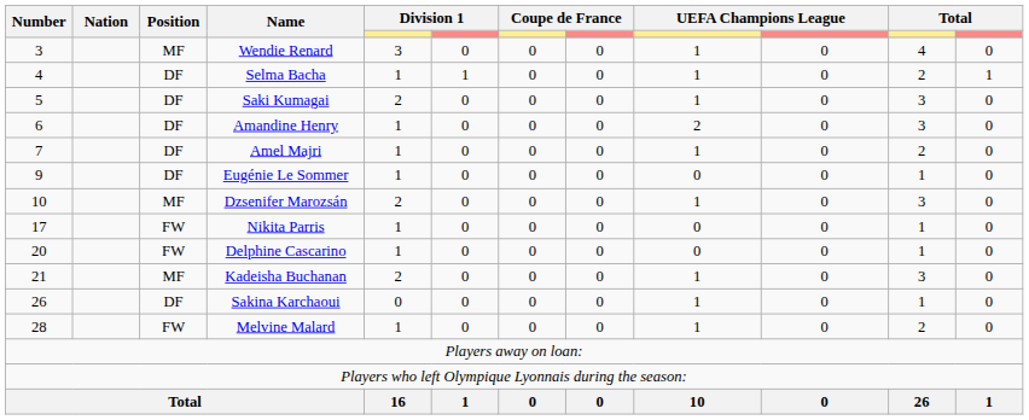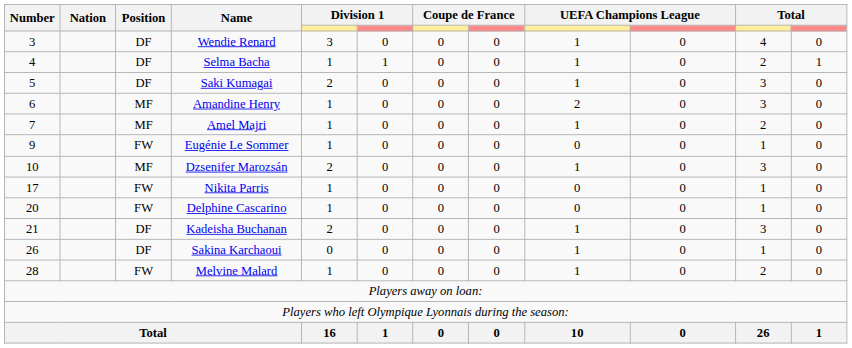 <table class="wikitable" style="font-size: 95%; text-align: center;">
 <tr>
 <th rowspan=2 width=60>Number</th>
 <th rowspan=2 width=60>Nation</th>
 <th rowspan=2 width=60>Position</th>
 <th rowspan=2 width=150>Name</th>
 <th colspan=2>Division 1</th>
 <th colspan=2>Coupe de France</th>
 <th colspan=2>UEFA Champions League</th>
 <th colspan=2>Total</th>
 </tr>
 <tr>
 <th style="width:60px; background:#fe9;"></th>
 <th style="width:60px; background:#ff8888;"></th>
 <th style="width:60px; background:#fe9;"></th>
 <th style="width:60px; background:#ff8888;"></th>
 <th style="width:120px; background:#fe9;"></th>
 <th style="width:120px; background:#ff8888;"></th>
 <th style="width:60px; background:#fe9;"></th>
 <th style="width:60px; background:#ff8888;"></th>
 </tr>
 <tr>
 <td>3</td>
 <td></td>
-<td>MF</td>
+<td>DF</td>
 <td><a href='#'>Wendie Renard</a></td>
 <td>3</td>
 <td>0</td>
 <td>0</td>
 <td>0</td>
 <td>1</td>
 <td>0</td>
 <td>4</td>
 <td>0</td>
 </tr>
 <tr>
 <td>4</td>
 <td></td>
 <td>DF</td>
 <td><a href='#'>Selma Bacha</a></td>
 <td>1</td>
 <td>1</td>
 <td>0</td>
 <td>0</td>
 <td>1</td>
 <td>0</td>
 <td>2</td>
 <td>1</td>
 </tr>
 <tr>
 <td>5</td>
 <td></td>
 <td>DF</td>
 <td><a href='#'>Saki Kumagai</a></td>
 <td>2</td>
 <td>0</td>
 <td>0</td>
 <td>0</td>
 <td>1</td>
 <td>0</td>
 <td>3</td>
 <td>0</td>
 </tr>
 <tr>
 <td>6</td>
 <td></td>
-<td>DF</td>
+<td>MF</td>
 <td><a href='#'>Amandine Henry</a></td>
 <td>1</td>
 <td>0</td>
 <td>0</td>
 <td>0</td>
 <td>2</td>
 <td>0</td>
 <td>3</td>
 <td>0</td>
 </tr>
 <tr>
 <td>7</td>
 <td></td>
-<td>DF</td>
+<td>MF</td>
 <td><a href='#'>Amel Majri</a></td>
 <td>1</td>
 <td>0</td>
 <td>0</td>
 <td>0</td>
 <td>1</td>
 <td>0</td>
 <td>2</td>
 <td>0</td>
 </tr>
 <tr>
 <td>9</td>
 <td></td>
-<td>DF</td>
+<td>FW</td>
 <td><a href='#'>Eugénie Le Sommer</a></td>
 <td>1</td>
 <td>0</td>
 <td>0</td>
 <td>0</td>
 <td>0</td>
 <td>0</td>
 <td>1</td>
 <td>0</td>
 </tr>
 <tr>
 <td>10</td>
 <td></td>
 <td>MF</td>
 <td><a href='#'>Dzsenifer Marozsán</a></td>
 <td>2</td>
 <td>0</td>
 <td>0</td>
 <td>0</td>
 <td>1</td>
 <td>0</td>
 <td>3</td>
 <td>0</td>
 </tr>
 <tr>
 <td>17</td>
 <td></td>
 <td>FW</td>
 <td><a href='#'>Nikita Parris</a></td>
 <td>1</td>
 <td>0</td>
 <td>0</td>
 <td>0</td>
 <td>0</td>
 <td>0</td>
 <td>1</td>
 <td>0</td>
 </tr>
 <tr>
 <td>20</td>
 <td></td>
 <td>FW</td>
 <td><a href='#'>Delphine Cascarino</a></td>
 <td>1</td>
 <td>0</td>
 <td>0</td>
 <td>0</td>
 <td>0</td>
 <td>0</td>
 <td>1</td>
 <td>0</td>
 </tr>
 <tr>
 <td>21</td>
 <td></td>
-<td>MF</td>
+<td>DF</td>
 <td><a href='#'>Kadeisha Buchanan</a></td>
 <td>2</td>
 <td>0</td>
 <td>0</td>
 <td>0</td>
 <td>1</td>
 <td>0</td>
 <td>3</td>
 <td>0</td>
 </tr>
 <tr>
 <td>26</td>
 <td></td>
 <td>DF</td>
 <td><a href='#'>Sakina Karchaoui</a></td>
 <td>0</td>
 <td>0</td>
 <td>0</td>
 <td>0</td>
 <td>1</td>
 <td>0</td>
 <td>1</td>
 <td>0</td>
 </tr>
 <tr>
 <td>28</td>
 <td></td>
 <td>FW</td>
 <td><a href='#'>Melvine Malard</a></td>
 <td>1</td>
 <td>0</td>
 <td>0</td>
 <td>0</td>
 <td>1</td>
 <td>0</td>
 <td>2</td>
 <td>0</td>
 </tr>
 <tr>
 <td colspan="15"><em>Players away on loan:</em></td>
 </tr>
 <tr>
 <td colspan="15"><em>Players who left Olympique Lyonnais during the season:</em></td>
 </tr>
 <tr>
 <th colspan=4>Total</th>
 <th>16</th>
 <th>1</th>
 <th>0</th>
 <th>0</th>
 <th>10</th>
 <th>0</th>
 <th>26</th>
 <th>1</th>
 </tr>
 </table>
